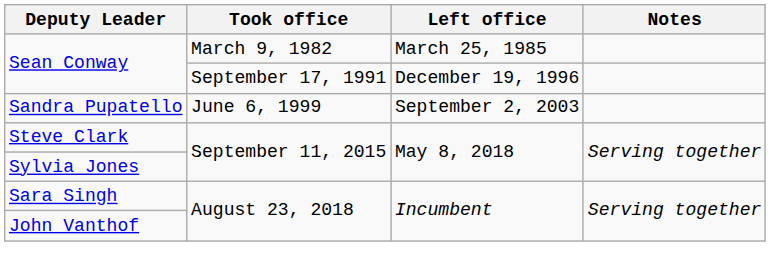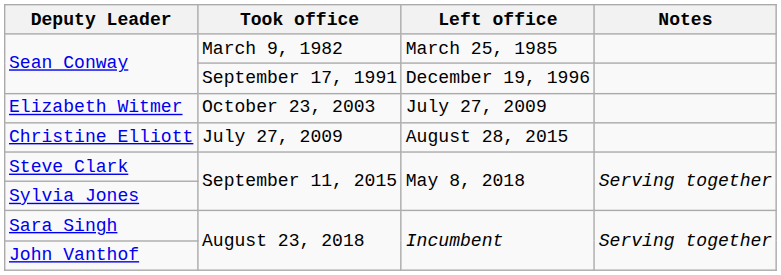 <table class="wikitable">
 <tr>
 <th>Deputy Leader</th>
 <th>Took office</th>
 <th>Left office</th>
 <th>Notes</th>
 </tr>
 <tr>
 <td rowspan="2"><a href='#'>Sean Conway</a></td>
 <td>March 9, 1982</td>
 <td>March 25, 1985</td>
 <td></td>
 </tr>
 <tr>
 <td>September 17, 1991</td>
 <td>December 19, 1996</td>
 <td></td>
 </tr>
 <tr>
-<td><a href='#'>Sandra Pupatello</a></td>
-<td>June 6, 1999</td>
-<td>September 2, 2003</td>
+<td><a href='#'>Elizabeth Witmer</a></td>
+<td>October 23, 2003</td>
+<td>July 27, 2009</td>
+<td></td>
+</tr>
+<tr>
+<td><a href='#'>Christine Elliott</a></td>
+<td>July 27, 2009</td>
+<td>August 28, 2015</td>
 <td></td>
 </tr>
 <tr>
 <td><a href='#'>Steve Clark</a></td>
 <td rowspan="2">September 11, 2015</td>
 <td rowspan="2">May 8, 2018</td>
 <td rowspan="2"><em>Serving together</em></td>
 </tr>
 <tr>
 <td><a href='#'>Sylvia Jones</a></td>
 </tr>
 <tr>
 <td><a href='#'>Sara Singh</a></td>
 <td rowspan="2">August 23, 2018</td>
 <td rowspan="2"><em>Incumbent</em></td>
 <td rowspan="2"><em>Serving together</em></td>
 </tr>
 <tr>
 <td><a href='#'>John Vanthof</a></td>
 </tr>
 </table>
